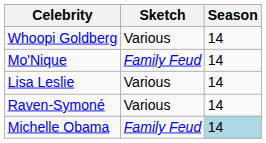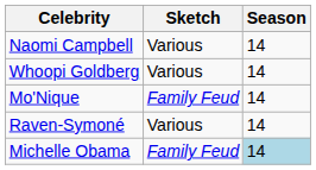 <table class="wikitable">
 <tr>
 <th>Celebrity</th>
 <th>Sketch</th>
 <th>Season</th>
+</tr>
+<tr>
+<td><a href='#'>Naomi Campbell</a></td>
+<td>Various</td>
+<td>14</td>
 </tr>
 <tr>
 <td><a href='#'>Whoopi Goldberg</a></td>
 <td>Various</td>
 <td>14</td>
 </tr>
 <tr>
 <td><a href='#'>Mo'Nique</a></td>
 <td><em><a href='#'>Family Feud</a></em></td>
-<td>14</td>
-</tr>
-<tr>
-<td><a href='#'>Lisa Leslie</a></td>
-<td>Various</td>
 <td>14</td>
 </tr>
 <tr>
 <td><a href='#'>Raven-Symoné</a></td>
 <td>Various</td>
 <td>14</td>
 </tr>
 <tr>
 <td><a href='#'>Michelle Obama</a></td>
 <td><em><a href='#'>Family Feud</a></em></td>
 <td style="background: lightblue;">14</td>
 </tr>
 </table>
